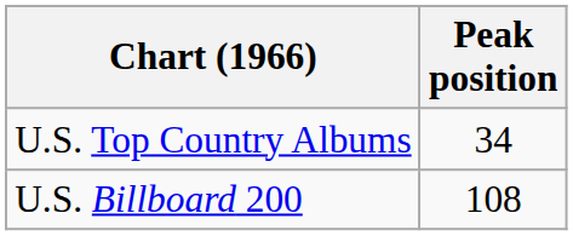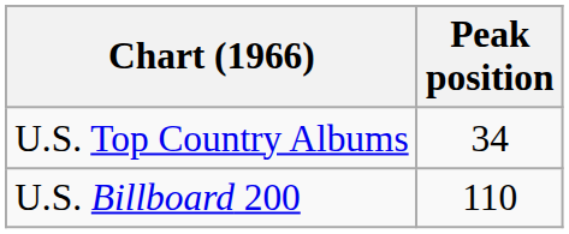 <table class="wikitable">
 <tr>
 <th>Chart (1966)</th>
 <th>Peak<br>position</th>
 </tr>
 <tr>
 <td>U.S. <a href='#'>Top Country Albums</a></td>
 <td align="center">34</td>
 </tr>
 <tr>
 <td>U.S. <a href='#'><em>Billboard</em> 200</a></td>
-<td align="center">108</td>
+<td align="center">110</td>
 </tr>
 </table>
